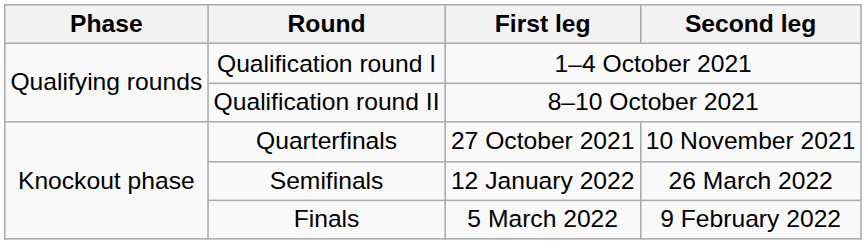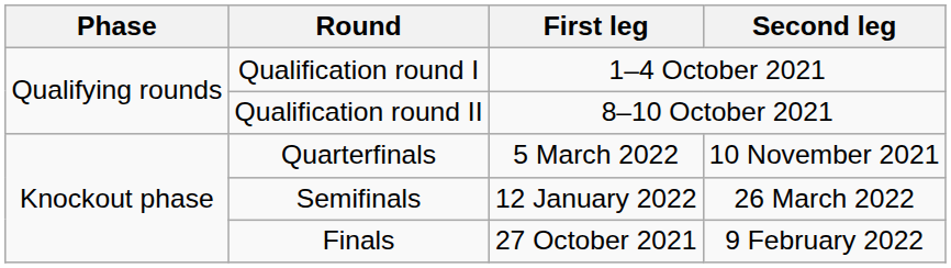 <table class="wikitable" style="text-align:center">
 <tr>
 <th>Phase</th>
 <th>Round</th>
 <th>First leg</th>
 <th>Second leg</th>
 </tr>
 <tr>
 <td rowspan=2>Qualifying rounds</td>
 <td>Qualification round I</td>
 <td colspan=2>1–4 October 2021</td>
 </tr>
 <tr>
 <td>Qualification round II</td>
 <td colspan=2>8–10 October 2021</td>
 </tr>
 <tr>
 <td rowspan=3>Knockout phase</td>
 <td>Quarterfinals</td>
-<td>27 October 2021</td>
+<td>5 March 2022</td>
 <td>10 November 2021</td>
 </tr>
 <tr>
 <td>Semifinals</td>
 <td>12 January 2022</td>
 <td>26 March 2022</td>
 </tr>
 <tr>
 <td>Finals</td>
-<td>5 March 2022</td>
+<td>27 October 2021</td>
 <td>9 February 2022</td>
 </tr>
 </table>
